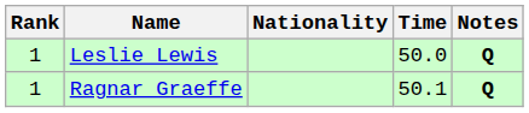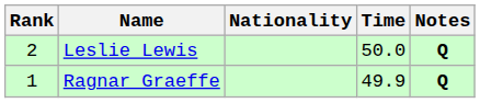 <table class="wikitable sortable" style="text-align:center">
 <tr>
 <th>Rank</th>
 <th>Name</th>
 <th>Nationality</th>
 <th>Time</th>
 <th>Notes</th>
 </tr>
 <tr bgcolor=ccffcc>
-<td>1</td>
+<td>2</td>
 <td align=left><a href='#'>Leslie Lewis</a></td>
 <td align=left></td>
 <td>50.0</td>
 <td><strong>Q</strong></td>
 </tr>
 <tr bgcolor=ccffcc>
 <td>1</td>
 <td align=left><a href='#'>Ragnar Graeffe</a></td>
 <td align=left></td>
-<td>50.1</td>
+<td>49.9</td>
 <td><strong>Q</strong></td>
 </tr>
 </table>
